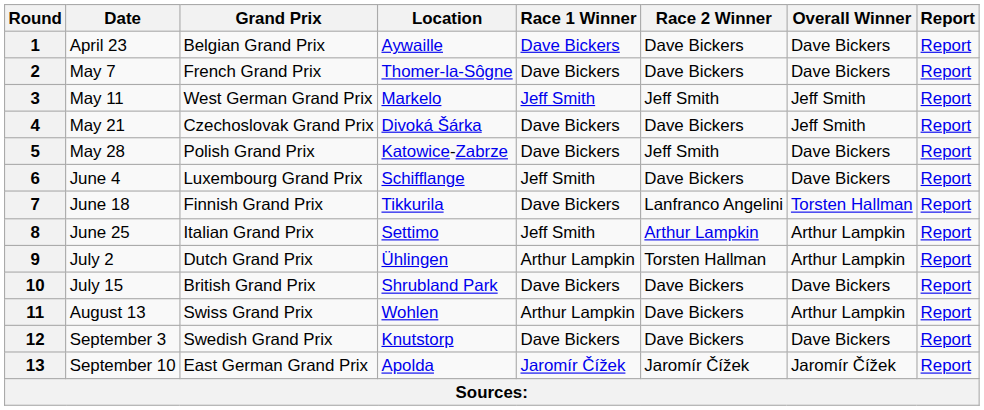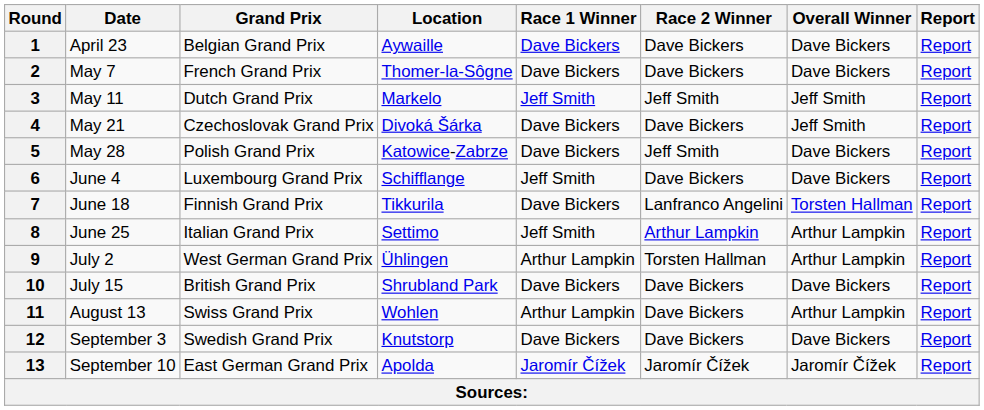 <table class="wikitable" style="font-size: 95%;">
 <tr>
 <th align=center>Round</th>
 <th align=center>Date</th>
 <th align=center>Grand Prix</th>
 <th align=center>Location</th>
 <th align=center>Race 1 Winner</th>
 <th align=center>Race 2 Winner</th>
 <th align=center>Overall Winner</th>
 <th align=center>Report</th>
 </tr>
 <tr>
 <th>1</th>
 <td>April 23</td>
 <td> Belgian Grand Prix</td>
 <td><a href='#'>Aywaille</a></td>
 <td> <a href='#'>Dave Bickers</a></td>
 <td> Dave Bickers</td>
 <td> Dave Bickers</td>
 <td><a href='#'>Report</a></td>
 </tr>
 <tr>
 <th>2</th>
 <td>May 7</td>
 <td> French Grand Prix</td>
 <td><a href='#'>Thomer-la-Sôgne</a></td>
 <td> Dave Bickers</td>
 <td> Dave Bickers</td>
 <td> Dave Bickers</td>
 <td><a href='#'>Report</a></td>
 </tr>
 <tr>
 <th>3</th>
 <td>May 11</td>
-<td> West German Grand Prix</td>
+<td> Dutch Grand Prix</td>
 <td><a href='#'>Markelo</a></td>
 <td> <a href='#'>Jeff Smith</a></td>
 <td> Jeff Smith</td>
 <td> Jeff Smith</td>
 <td><a href='#'>Report</a></td>
 </tr>
 <tr>
 <th>4</th>
 <td>May 21</td>
 <td> Czechoslovak Grand Prix</td>
 <td><a href='#'>Divoká Šárka</a></td>
 <td> Dave Bickers</td>
 <td> Dave Bickers</td>
 <td> Jeff Smith</td>
 <td><a href='#'>Report</a></td>
 </tr>
 <tr>
 <th>5</th>
 <td>May 28</td>
 <td> Polish Grand Prix</td>
 <td><a href='#'>Katowice</a>-<a href='#'>Zabrze</a></td>
 <td> Dave Bickers</td>
 <td> Jeff Smith</td>
 <td> Dave Bickers</td>
 <td><a href='#'>Report</a></td>
 </tr>
 <tr>
 <th>6</th>
 <td>June 4</td>
 <td> Luxembourg Grand Prix</td>
 <td><a href='#'>Schifflange</a></td>
 <td> Jeff Smith</td>
 <td> Dave Bickers</td>
 <td> Dave Bickers</td>
 <td><a href='#'>Report</a></td>
 </tr>
 <tr>
 <th>7</th>
 <td>June 18</td>
 <td> Finnish Grand Prix</td>
 <td><a href='#'>Tikkurila</a></td>
 <td> Dave Bickers</td>
 <td> Lanfranco Angelini</td>
 <td> <a href='#'>Torsten Hallman</a></td>
 <td><a href='#'>Report</a></td>
 </tr>
 <tr>
 <th>8</th>
 <td>June 25</td>
 <td> Italian Grand Prix</td>
 <td><a href='#'>Settimo</a></td>
 <td> Jeff Smith</td>
 <td> <a href='#'>Arthur Lampkin</a></td>
 <td> Arthur Lampkin</td>
 <td><a href='#'>Report</a></td>
 </tr>
 <tr>
 <th>9</th>
 <td>July 2</td>
-<td> Dutch Grand Prix</td>
+<td> West German Grand Prix</td>
 <td><a href='#'>Ühlingen</a></td>
 <td> Arthur Lampkin</td>
 <td> Torsten Hallman</td>
 <td> Arthur Lampkin</td>
 <td><a href='#'>Report</a></td>
 </tr>
 <tr>
 <th>10</th>
 <td>July 15</td>
 <td> British Grand Prix</td>
 <td><a href='#'>Shrubland Park</a></td>
 <td> Dave Bickers</td>
 <td> Dave Bickers</td>
 <td> Dave Bickers</td>
 <td><a href='#'>Report</a></td>
 </tr>
 <tr>
 <th>11</th>
 <td>August 13</td>
 <td> Swiss Grand Prix</td>
 <td><a href='#'>Wohlen</a></td>
 <td> Arthur Lampkin</td>
 <td> Dave Bickers</td>
 <td> Arthur Lampkin</td>
 <td><a href='#'>Report</a></td>
 </tr>
 <tr>
 <th>12</th>
 <td>September 3</td>
 <td> Swedish Grand Prix</td>
 <td><a href='#'>Knutstorp</a></td>
 <td> Dave Bickers</td>
 <td> Dave Bickers</td>
 <td> Dave Bickers</td>
 <td><a href='#'>Report</a></td>
 </tr>
 <tr>
 <th>13</th>
 <td>September 10</td>
 <td> East German Grand Prix</td>
 <td><a href='#'>Apolda</a></td>
 <td> <a href='#'>Jaromír Čížek</a></td>
 <td> Jaromír Čížek</td>
 <td> Jaromír Čížek</td>
 <td><a href='#'>Report</a></td>
 </tr>
 <tr>
 <th colspan=8>Sources:</th>
 </tr>
 </table>
